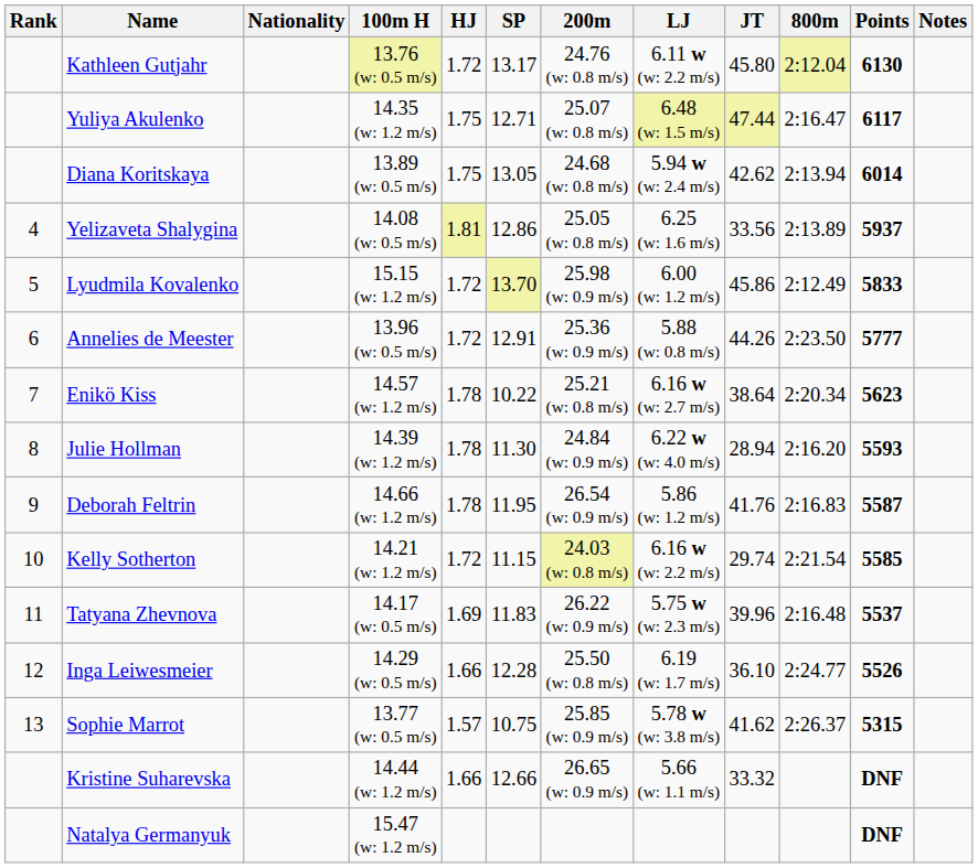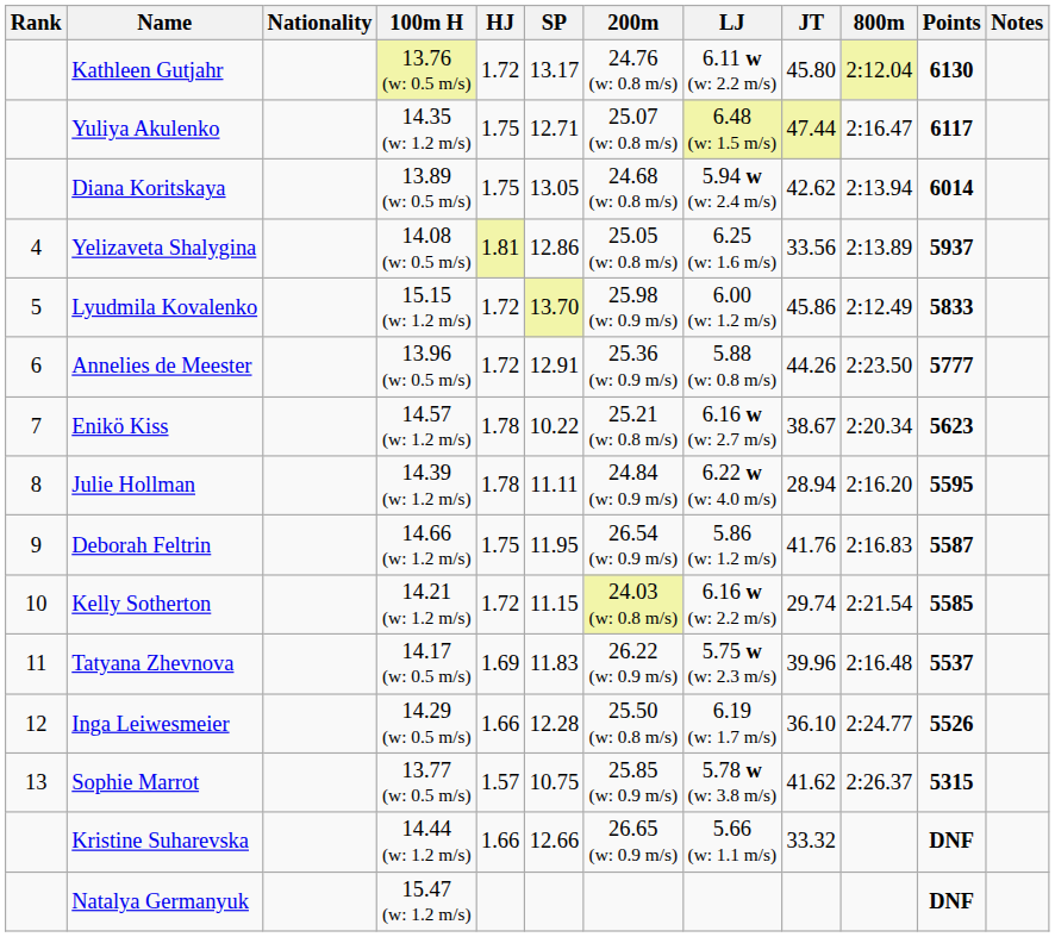 <table class="wikitable sortable" style="text-align:center">
 <tr>
 <th>Rank</th>
 <th>Name</th>
 <th>Nationality</th>
 <th>100m H</th>
 <th>HJ</th>
 <th>SP</th>
 <th>200m</th>
 <th>LJ</th>
 <th>JT</th>
 <th>800m</th>
 <th>Points</th>
 <th>Notes</th>
 </tr>
 <tr>
 <td></td>
 <td align=left><a href='#'>Kathleen Gutjahr</a></td>
 <td align=left></td>
 <td bgcolor=#F2F5A9>13.76<br><small>(w: 0.5 m/s)</small></td>
 <td>1.72</td>
 <td>13.17</td>
 <td>24.76<br><small>(w: 0.8 m/s)</small></td>
 <td>6.11 <strong>w</strong><br><small>(w: 2.2 m/s)</small></td>
 <td>45.80</td>
 <td bgcolor=#F2F5A9>2:12.04</td>
 <td><strong>6130</strong></td>
 <td></td>
 </tr>
 <tr>
 <td></td>
 <td align=left><a href='#'>Yuliya Akulenko</a></td>
 <td align=left></td>
 <td>14.35<br><small>(w: 1.2 m/s)</small></td>
 <td>1.75</td>
 <td>12.71</td>
 <td>25.07<br><small>(w: 0.8 m/s)</small></td>
 <td bgcolor=#F2F5A9>6.48<br><small>(w: 1.5 m/s)</small></td>
 <td bgcolor=#F2F5A9>47.44</td>
 <td>2:16.47</td>
 <td><strong>6117</strong></td>
 <td></td>
 </tr>
 <tr>
 <td></td>
 <td align=left><a href='#'>Diana Koritskaya</a></td>
 <td align=left></td>
 <td>13.89<br><small>(w: 0.5 m/s)</small></td>
 <td>1.75</td>
 <td>13.05</td>
 <td>24.68<br><small>(w: 0.8 m/s)</small></td>
 <td>5.94 <strong>w</strong><br><small>(w: 2.4 m/s)</small></td>
 <td>42.62</td>
 <td>2:13.94</td>
 <td><strong>6014</strong></td>
 <td></td>
 </tr>
 <tr>
 <td>4</td>
 <td align=left><a href='#'>Yelizaveta Shalygina</a></td>
 <td align=left></td>
 <td>14.08<br><small>(w: 0.5 m/s)</small></td>
 <td bgcolor=#F2F5A9>1.81</td>
 <td>12.86</td>
 <td>25.05<br><small>(w: 0.8 m/s)</small></td>
 <td>6.25<br><small>(w: 1.6 m/s)</small></td>
 <td>33.56</td>
 <td>2:13.89</td>
 <td><strong>5937</strong></td>
 <td></td>
 </tr>
 <tr>
 <td>5</td>
 <td align=left><a href='#'>Lyudmila Kovalenko</a></td>
 <td align=left></td>
 <td>15.15<br><small>(w: 1.2 m/s)</small></td>
 <td>1.72</td>
 <td bgcolor=#F2F5A9>13.70</td>
 <td>25.98<br><small>(w: 0.9 m/s)</small></td>
 <td>6.00<br><small>(w: 1.2 m/s)</small></td>
 <td>45.86</td>
 <td>2:12.49</td>
 <td><strong>5833</strong></td>
 <td></td>
 </tr>
 <tr>
 <td>6</td>
 <td align=left><a href='#'>Annelies de Meester</a></td>
 <td align=left></td>
 <td>13.96<br><small>(w: 0.5 m/s)</small></td>
 <td>1.72</td>
 <td>12.91</td>
 <td>25.36<br><small>(w: 0.9 m/s)</small></td>
 <td>5.88<br><small>(w: 0.8 m/s)</small></td>
 <td>44.26</td>
 <td>2:23.50</td>
 <td><strong>5777</strong></td>
 <td></td>
 </tr>
 <tr>
 <td>7</td>
 <td align=left><a href='#'>Enikö Kiss</a></td>
 <td align=left></td>
 <td>14.57<br><small>(w: 1.2 m/s)</small></td>
 <td>1.78</td>
 <td>10.22</td>
 <td>25.21<br><small>(w: 0.8 m/s)</small></td>
 <td>6.16 <strong>w</strong><br><small>(w: 2.7 m/s)</small></td>
-<td>38.64</td>
+<td>38.67</td>
 <td>2:20.34</td>
 <td><strong>5623</strong></td>
 <td></td>
 </tr>
 <tr>
 <td>8</td>
 <td align=left><a href='#'>Julie Hollman</a></td>
 <td align=left></td>
 <td>14.39<br><small>(w: 1.2 m/s)</small></td>
 <td>1.78</td>
-<td>11.30</td>
+<td>11.11</td>
 <td>24.84<br><small>(w: 0.9 m/s)</small></td>
 <td>6.22 <strong>w</strong><br><small>(w: 4.0 m/s)</small></td>
 <td>28.94</td>
 <td>2:16.20</td>
-<td><strong>5593</strong></td>
+<td><strong>5595</strong></td>
 <td></td>
 </tr>
 <tr>
 <td>9</td>
 <td align=left><a href='#'>Deborah Feltrin</a></td>
 <td align=left></td>
 <td>14.66<br><small>(w: 1.2 m/s)</small></td>
-<td>1.78</td>
+<td>1.75</td>
 <td>11.95</td>
 <td>26.54<br><small>(w: 0.9 m/s)</small></td>
 <td>5.86<br><small>(w: 1.2 m/s)</small></td>
 <td>41.76</td>
 <td>2:16.83</td>
 <td><strong>5587</strong></td>
 <td></td>
 </tr>
 <tr>
 <td>10</td>
 <td align=left><a href='#'>Kelly Sotherton</a></td>
 <td align=left></td>
 <td>14.21<br><small>(w: 1.2 m/s)</small></td>
 <td>1.72</td>
 <td>11.15</td>
 <td bgcolor=#F2F5A9>24.03<br><small>(w: 0.8 m/s)</small></td>
 <td>6.16 <strong>w</strong><br><small>(w: 2.2 m/s)</small></td>
 <td>29.74</td>
 <td>2:21.54</td>
 <td><strong>5585</strong></td>
 <td></td>
 </tr>
 <tr>
 <td>11</td>
 <td align=left><a href='#'>Tatyana Zhevnova</a></td>
 <td align=left></td>
 <td>14.17<br><small>(w: 0.5 m/s)</small></td>
 <td>1.69</td>
 <td>11.83</td>
 <td>26.22<br><small>(w: 0.9 m/s)</small></td>
 <td>5.75 <strong>w</strong><br><small>(w: 2.3 m/s)</small></td>
 <td>39.96</td>
 <td>2:16.48</td>
 <td><strong>5537</strong></td>
 <td></td>
 </tr>
 <tr>
 <td>12</td>
 <td align=left><a href='#'>Inga Leiwesmeier</a></td>
 <td align=left></td>
 <td>14.29<br><small>(w: 0.5 m/s)</small></td>
 <td>1.66</td>
 <td>12.28</td>
 <td>25.50<br><small>(w: 0.8 m/s)</small></td>
 <td>6.19<br><small>(w: 1.7 m/s)</small></td>
 <td>36.10</td>
 <td>2:24.77</td>
 <td><strong>5526</strong></td>
 <td></td>
 </tr>
 <tr>
 <td>13</td>
 <td align=left><a href='#'>Sophie Marrot</a></td>
 <td align=left></td>
 <td>13.77<br><small>(w: 0.5 m/s)</small></td>
 <td>1.57</td>
 <td>10.75</td>
 <td>25.85<br><small>(w: 0.9 m/s)</small></td>
 <td>5.78 <strong>w</strong><br><small>(w: 3.8 m/s)</small></td>
 <td>41.62</td>
 <td>2:26.37</td>
 <td><strong>5315</strong></td>
 <td></td>
 </tr>
 <tr>
 <td></td>
 <td align=left><a href='#'>Kristine Suharevska</a></td>
 <td align=left></td>
 <td>14.44<br><small>(w: 1.2 m/s)</small></td>
 <td>1.66</td>
 <td>12.66</td>
 <td>26.65<br><small>(w: 0.9 m/s)</small></td>
 <td>5.66<br><small>(w: 1.1 m/s)</small></td>
 <td>33.32</td>
 <td></td>
 <td><strong>DNF</strong></td>
 <td></td>
 </tr>
 <tr>
 <td></td>
 <td align=left><a href='#'>Natalya Germanyuk</a></td>
 <td align=left></td>
 <td>15.47<br><small>(w: 1.2 m/s)</small></td>
 <td></td>
 <td></td>
 <td></td>
 <td></td>
 <td></td>
 <td></td>
 <td><strong>DNF</strong></td>
 <td></td>
 </tr>
 </table>
